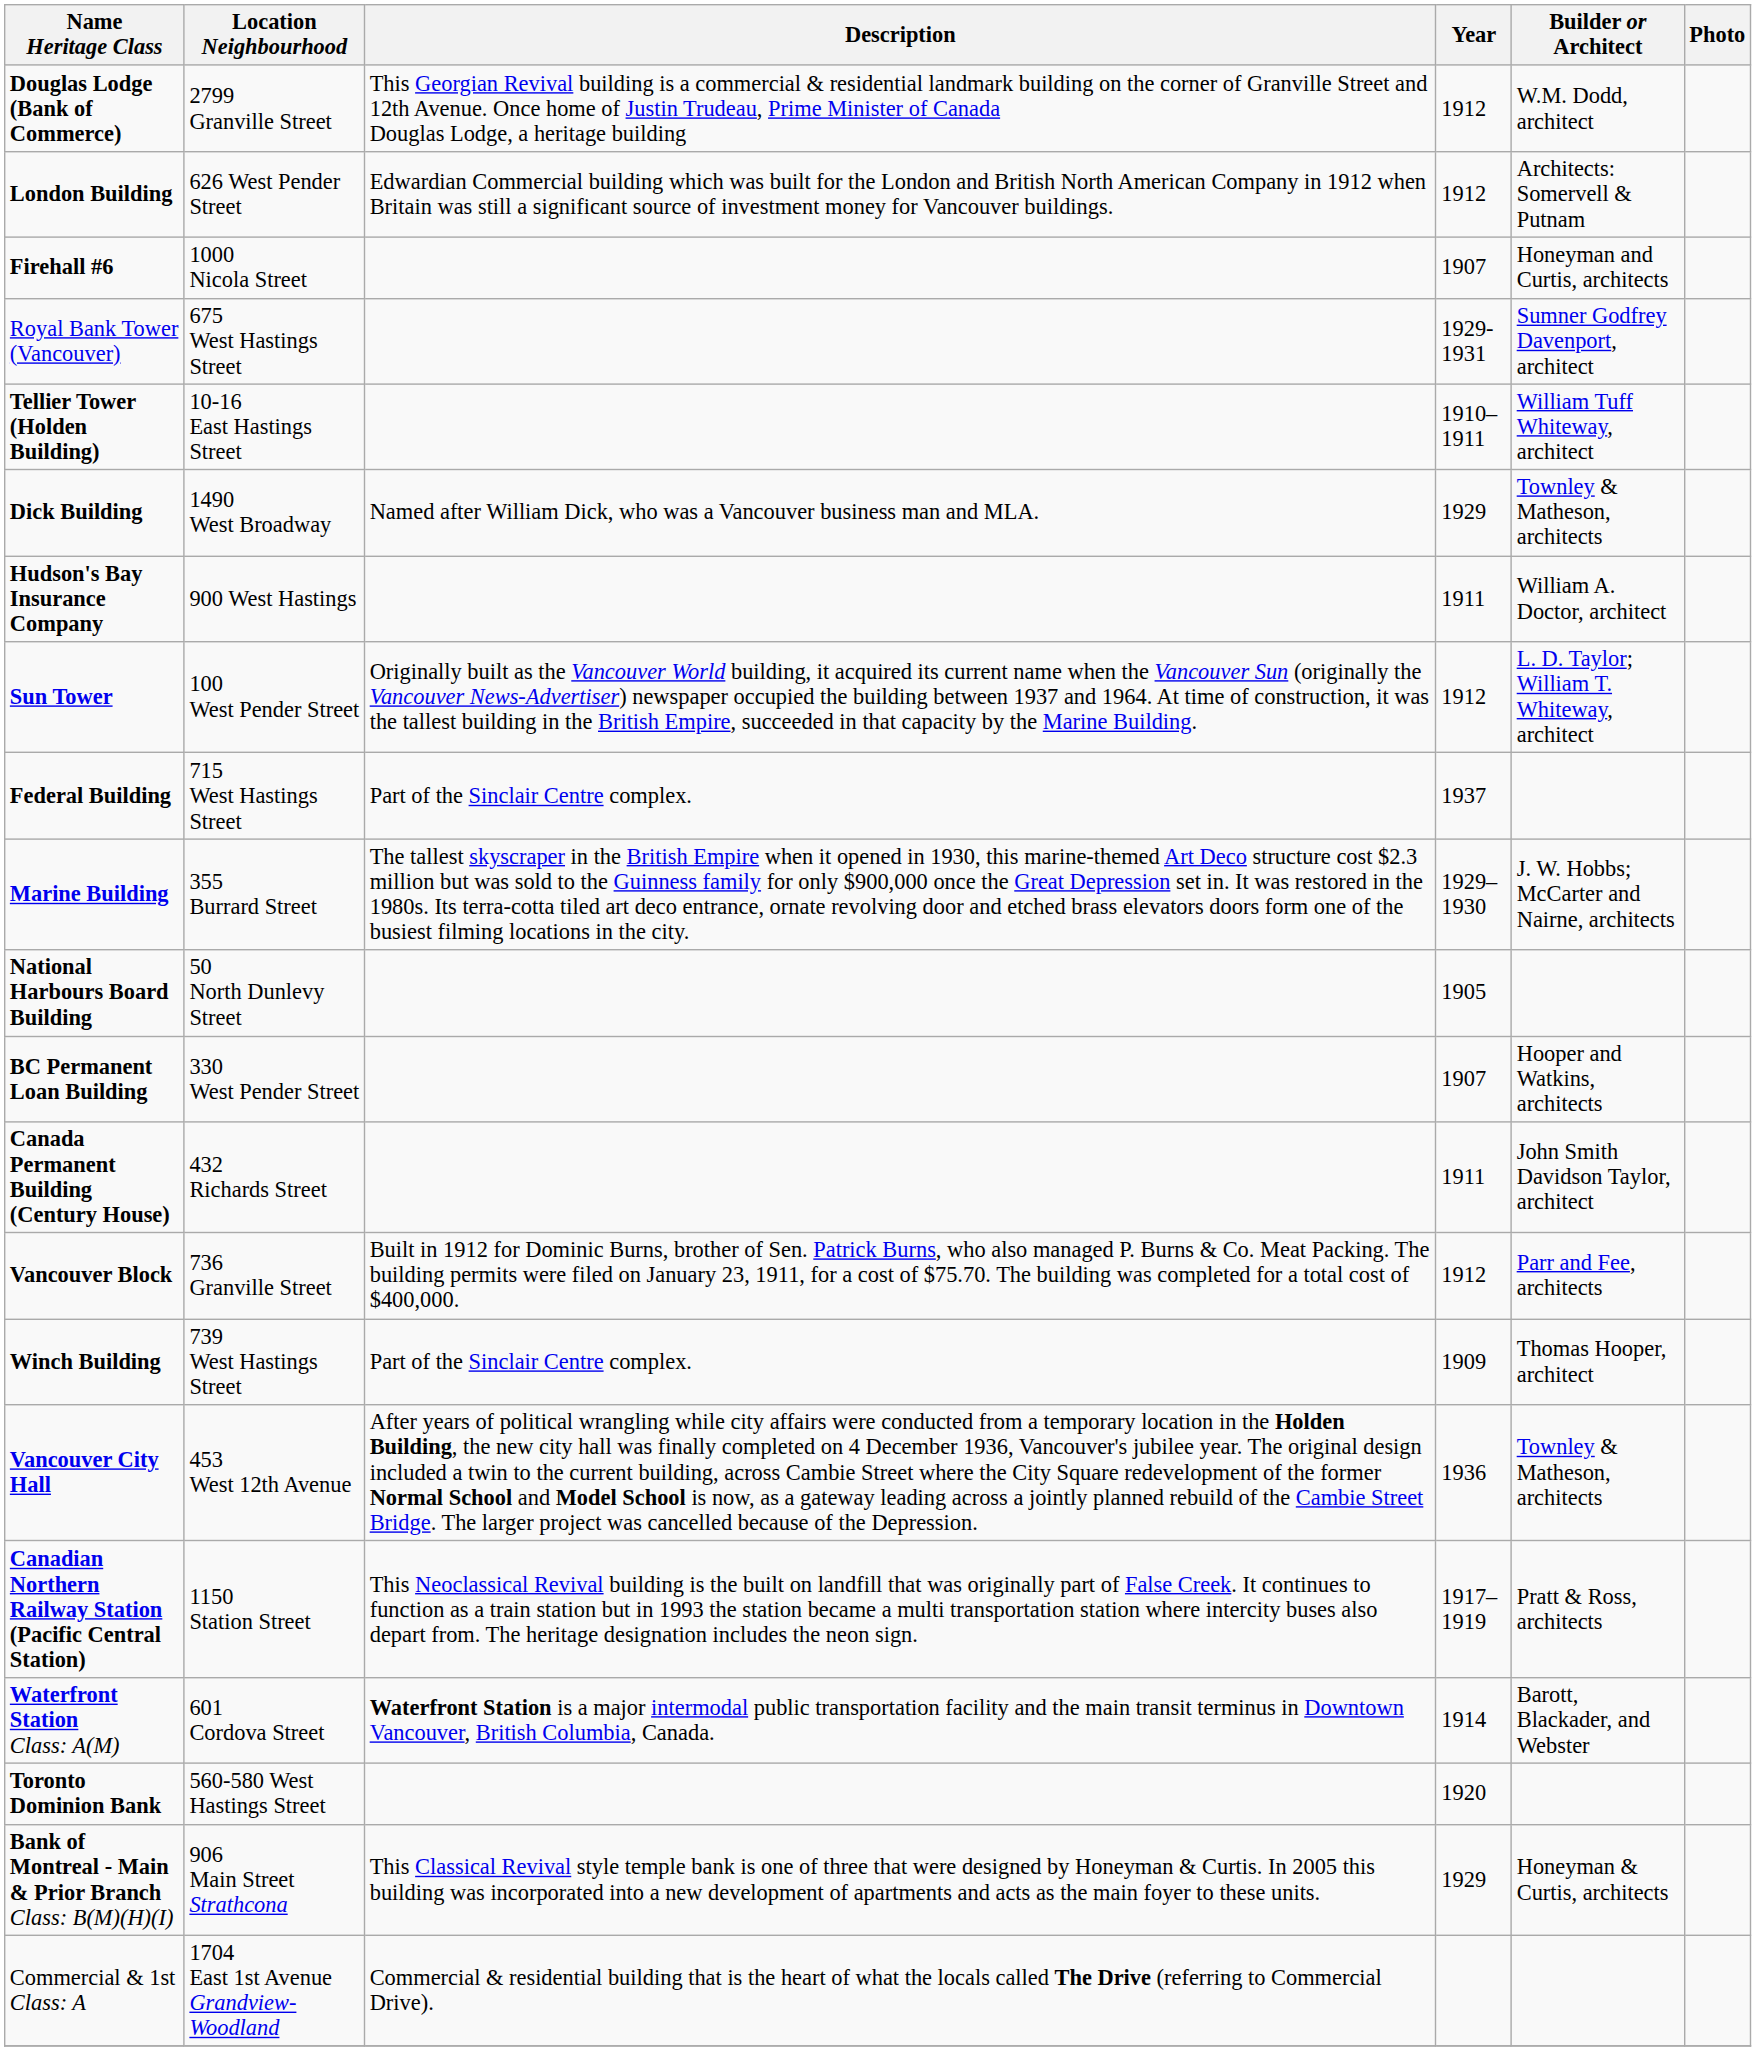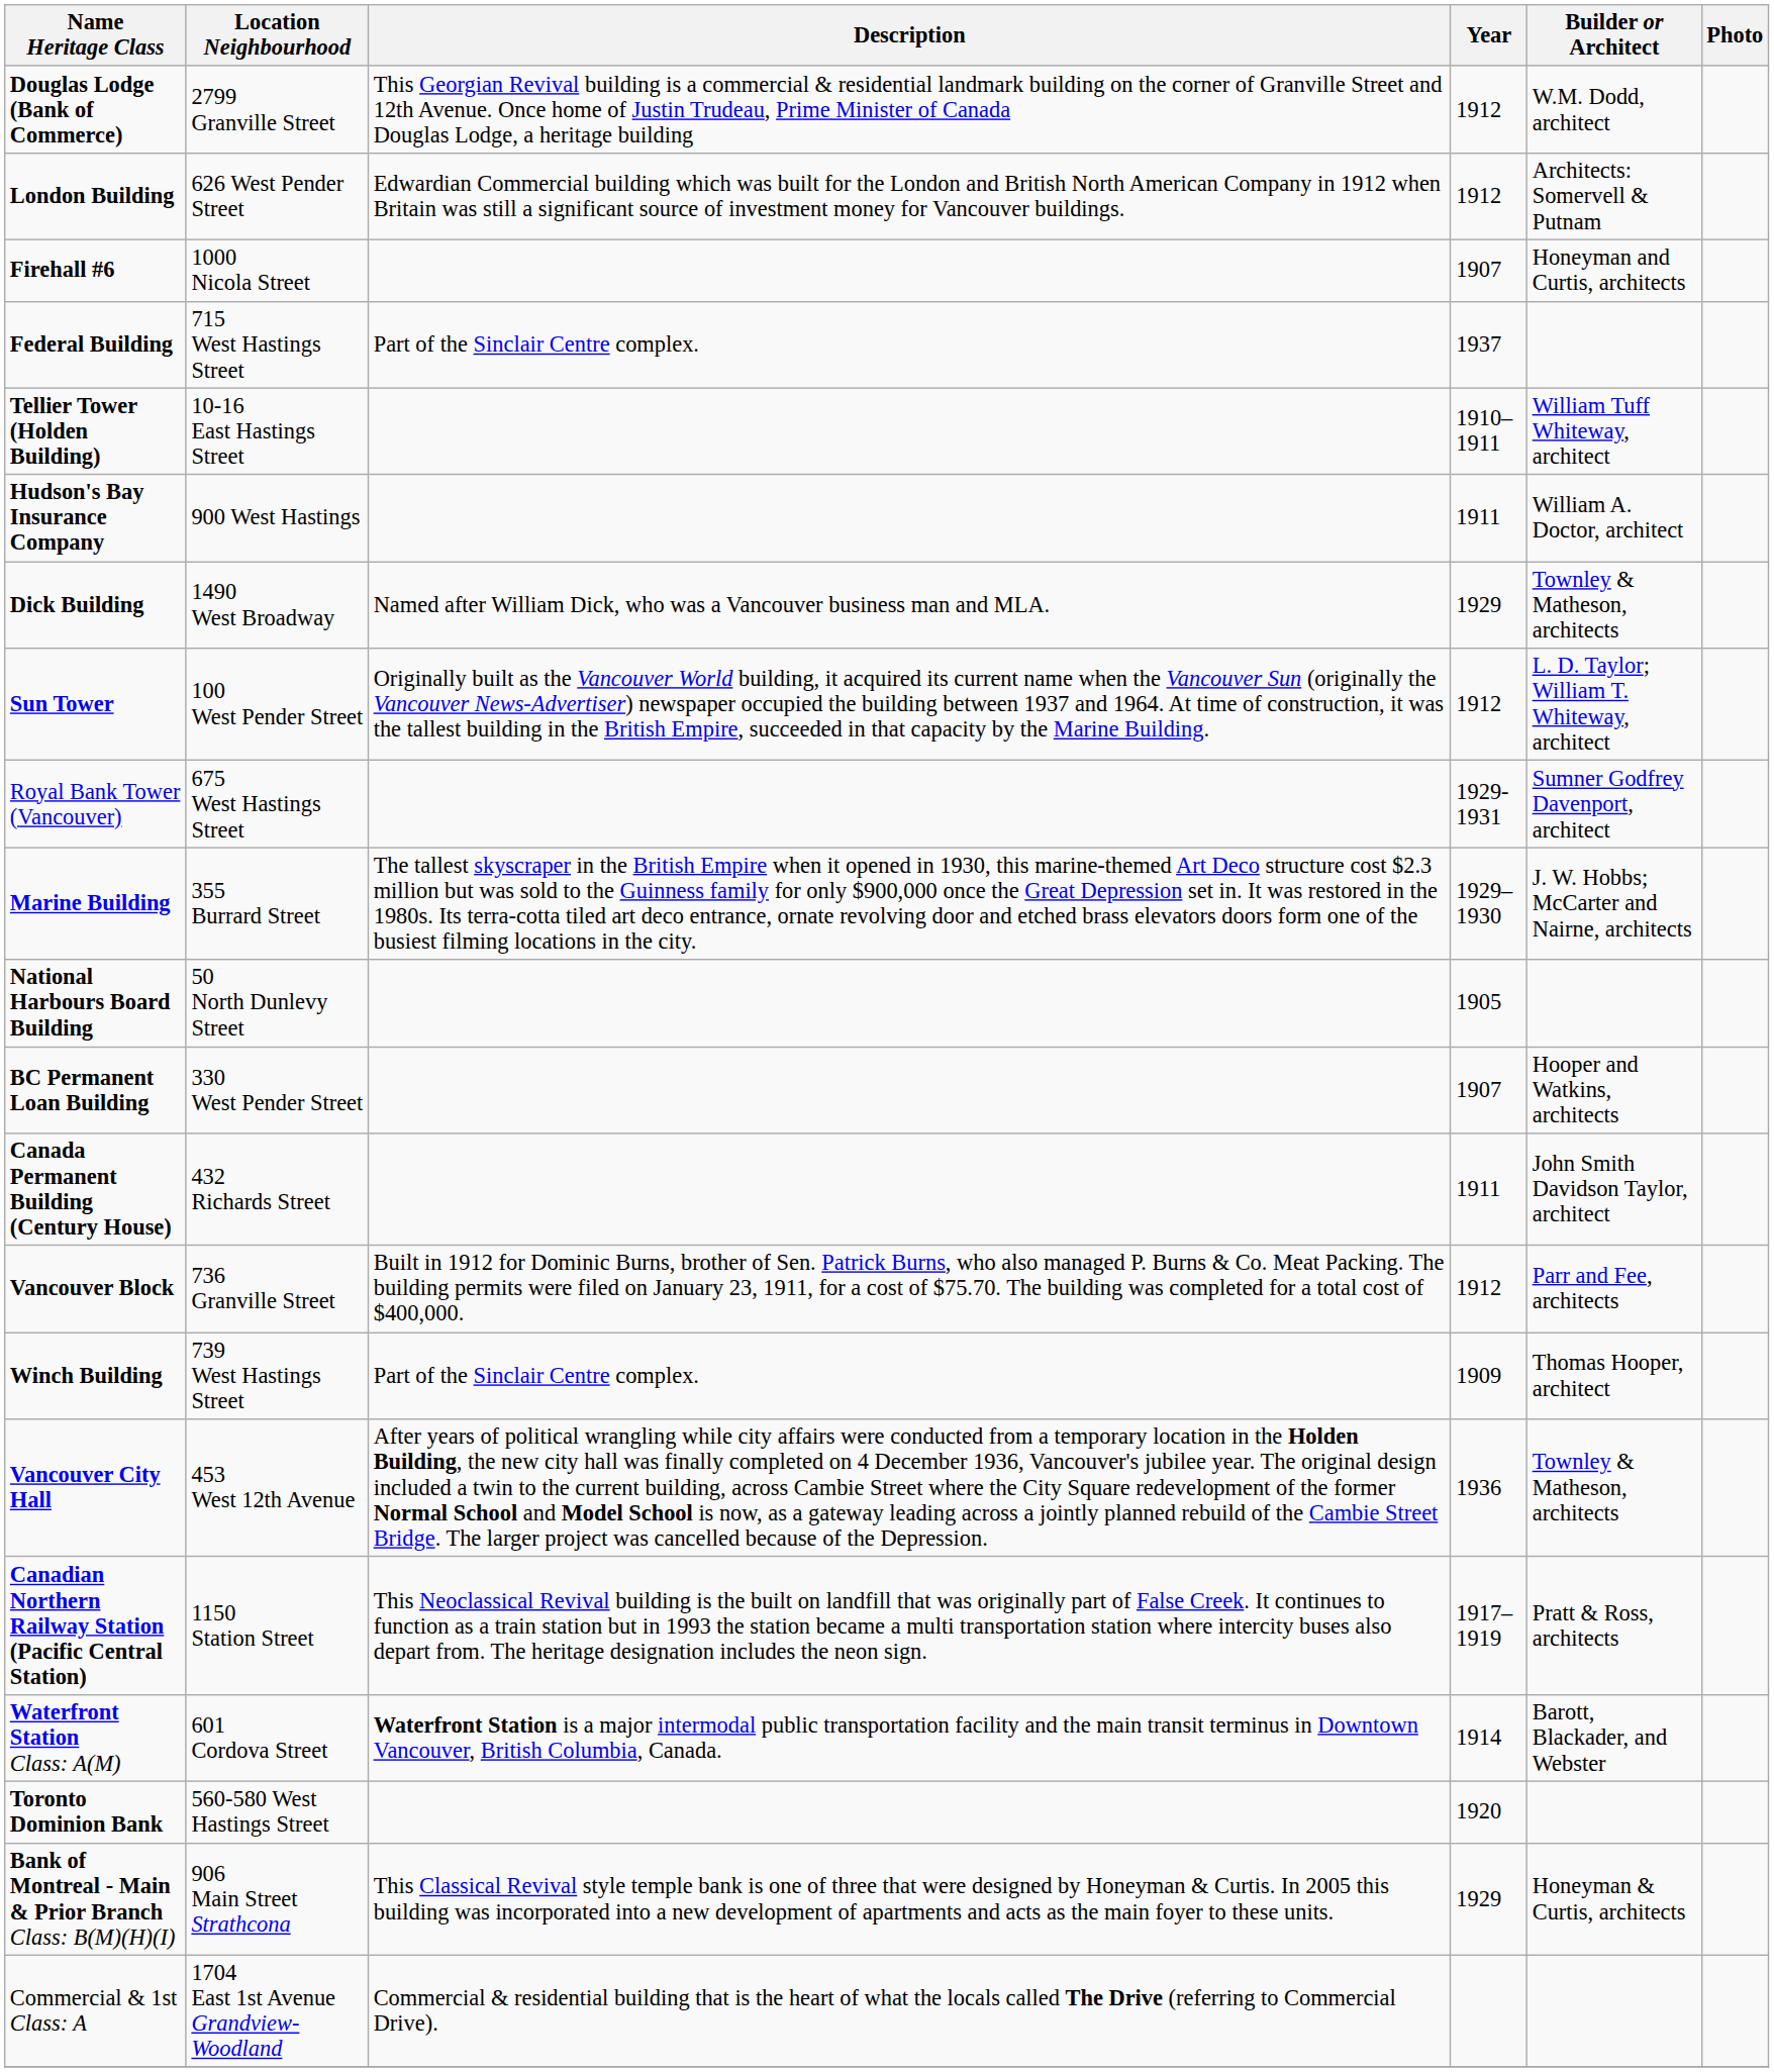 <table class="wikitable sortable">
 <tr>
 <th>Name<br><em>Heritage Class</em></th>
 <th>Location<br><em>Neighbourhood</em></th>
 <th>Description</th>
 <th>Year</th>
 <th>Builder <em>or</em><br>Architect </th>
 <th>Photo</th>
 </tr>
 <tr>
 <td><strong>Douglas Lodge</strong><br><strong>(Bank of Commerce)</strong></td>
 <td>2799<br>Granville Street</td>
 <td>This <a href='#'>Georgian Revival</a> building is a commercial & residential landmark building on the corner of Granville Street and 12th Avenue. Once home of <a href='#'>Justin Trudeau</a>, <a href='#'>Prime Minister of Canada</a><br>Douglas Lodge, a heritage building</td>
 <td>1912</td>
 <td>W.M. Dodd, architect</td>
 <td></td>
 </tr>
 <tr>
 <td><strong>London Building</strong></td>
 <td>626 West Pender Street</td>
 <td>Edwardian Commercial building which was built for the London and British North American Company in 1912 when Britain was still a significant source of investment money for Vancouver buildings.</td>
 <td>1912</td>
 <td>Architects: Somervell & Putnam</td>
 <td></td>
 </tr>
 <tr>
 <td><strong>Firehall #6</strong></td>
 <td>1000<br>Nicola Street</td>
 <td></td>
 <td>1907</td>
 <td>Honeyman and Curtis, architects</td>
 <td></td>
 </tr>
 <tr>
-<td><a href='#'>Royal Bank Tower (Vancouver)</a></td>
-<td>675<br>West Hastings Street</td>
+<td><strong>Federal Building</strong></td>
+<td>715<br>West Hastings Street</td>
+<td>Part of the <a href='#'>Sinclair Centre</a> complex.</td>
+<td>1937</td>
 <td></td>
-<td>1929-1931</td>
-<td><a href='#'>Sumner Godfrey Davenport</a>, architect</td>
 <td></td>
 </tr>
 <tr>
 <td><strong>Tellier Tower<br>(Holden Building)</strong></td>
 <td>10-16<br>East Hastings Street</td>
 <td></td>
 <td>1910–1911</td>
 <td><a href='#'>William Tuff Whiteway</a>, architect</td>
 <td></td>
 </tr>
 <tr>
+<td><strong>Hudson's Bay Insurance Company</strong></td>
+<td>900 West Hastings</td>
+<td></td>
+<td>1911</td>
+<td>William A. Doctor, architect</td>
+<td></td>
+</tr>
+<tr>
 <td><strong>Dick Building</strong></td>
 <td>1490<br>West Broadway</td>
 <td>Named after William Dick, who was a Vancouver business man and MLA.</td>
 <td>1929</td>
 <td><a href='#'>Townley</a> & Matheson, architects</td>
 <td><br></td>
-</tr>
-<tr>
-<td><strong>Hudson's Bay Insurance Company</strong></td>
-<td>900 West Hastings</td>
-<td></td>
-<td>1911</td>
-<td>William A. Doctor, architect</td>
-<td></td>
 </tr>
 <tr>
 <td><strong><a href='#'>Sun Tower</a></strong></td>
 <td>100<br>West Pender Street</td>
 <td>Originally built as the <em><a href='#'>Vancouver World</a></em> building, it acquired its current name when the <em><a href='#'>Vancouver Sun</a></em> (originally the <em><a href='#'>Vancouver News-Advertiser</a></em>) newspaper occupied the building between 1937 and 1964. At time of construction, it was the tallest building in the <a href='#'>British Empire</a>, succeeded in that capacity by the <a href='#'>Marine Building</a>.</td>
 <td>1912</td>
 <td><a href='#'>L. D. Taylor</a>; <a href='#'>William T. Whiteway</a>, architect</td>
 <td></td>
 </tr>
 <tr>
-<td><strong>Federal Building</strong></td>
-<td>715<br>West Hastings Street</td>
-<td>Part of the <a href='#'>Sinclair Centre</a> complex.</td>
-<td>1937</td>
+<td><a href='#'>Royal Bank Tower (Vancouver)</a></td>
+<td>675<br>West Hastings Street</td>
 <td></td>
+<td>1929-1931</td>
+<td><a href='#'>Sumner Godfrey Davenport</a>, architect</td>
 <td></td>
 </tr>
 <tr>
 <td><strong><a href='#'>Marine Building</a></strong></td>
 <td>355<br>Burrard Street</td>
 <td>The tallest <a href='#'>skyscraper</a> in the <a href='#'>British Empire</a> when it opened in 1930, this marine-themed <a href='#'>Art Deco</a> structure cost $2.3 million but was sold to the <a href='#'>Guinness family</a> for only $900,000 once the <a href='#'>Great Depression</a> set in. It was restored in the 1980s. Its terra-cotta tiled art deco entrance, ornate revolving door and etched brass elevators doors form one of the busiest filming locations in the city.</td>
 <td>1929–1930</td>
 <td>J. W. Hobbs; McCarter and Nairne, architects</td>
 <td></td>
 </tr>
 <tr>
 <td><strong>National Harbours Board Building</strong></td>
 <td>50<br>North Dunlevy Street</td>
 <td></td>
 <td>1905</td>
 <td></td>
 <td></td>
 </tr>
 <tr>
 <td><strong>BC Permanent Loan Building</strong></td>
 <td>330<br>West Pender Street</td>
 <td></td>
 <td>1907</td>
 <td>Hooper and Watkins, architects</td>
 <td></td>
 </tr>
 <tr>
 <td><strong>Canada Permanent Building<br>(Century House)</strong></td>
 <td>432<br>Richards Street</td>
 <td></td>
 <td>1911</td>
 <td>John Smith Davidson Taylor, architect</td>
 <td></td>
 </tr>
 <tr>
 <td><strong>Vancouver Block</strong></td>
 <td>736<br>Granville Street</td>
 <td>Built in 1912 for Dominic Burns, brother of Sen. <a href='#'>Patrick Burns</a>, who also managed P. Burns & Co. Meat Packing. The building permits were filed on January 23, 1911, for a cost of $75.70. The building was completed for a total cost of $400,000.</td>
 <td>1912</td>
 <td><a href='#'>Parr and Fee</a>, architects</td>
 <td></td>
 </tr>
 <tr>
 <td><strong>Winch Building</strong></td>
 <td>739<br>West Hastings Street</td>
 <td>Part of the <a href='#'>Sinclair Centre</a> complex.</td>
 <td>1909</td>
 <td>Thomas Hooper, architect</td>
 <td></td>
 </tr>
 <tr>
 <td><strong><a href='#'>Vancouver City Hall</a></strong></td>
 <td>453<br>West 12th Avenue</td>
 <td>After years of political wrangling while city affairs were conducted from a temporary location in the <strong>Holden Building</strong>, the new city hall was finally completed on 4 December 1936, Vancouver's jubilee year. The original design included a twin to the current building, across Cambie Street where the City Square redevelopment of the former <strong>Normal School</strong> and <strong>Model School</strong> is now, as a gateway leading across a jointly planned rebuild of the <a href='#'>Cambie Street Bridge</a>. The larger project was cancelled because of the Depression.</td>
 <td>1936</td>
 <td><a href='#'>Townley</a> & Matheson, architects</td>
 <td></td>
 </tr>
 <tr>
 <td><strong><a href='#'>Canadian Northern Railway Station</a></strong><br><strong>(Pacific Central Station)</strong></td>
 <td>1150<br>Station Street</td>
 <td>This <a href='#'>Neoclassical Revival</a> building is the built on landfill that was originally part of <a href='#'>False Creek</a>. It continues to function as a train station but in 1993 the station became a multi transportation station where intercity buses also depart from. The heritage designation includes the neon sign.</td>
 <td>1917–1919</td>
 <td>Pratt & Ross, architects</td>
 <td></td>
 </tr>
 <tr>
 <td><strong><a href='#'>Waterfront Station</a></strong><br><em>Class: A(M)</em></td>
 <td>601<br>Cordova Street</td>
 <td><strong>Waterfront Station</strong> is a major <a href='#'>intermodal</a> public transportation facility and the main transit terminus in <a href='#'>Downtown</a> <a href='#'>Vancouver</a>, <a href='#'>British Columbia</a>, Canada.</td>
 <td>1914</td>
 <td>Barott, Blackader, and Webster</td>
 <td></td>
 </tr>
 <tr>
 <td><strong>Toronto Dominion Bank</strong></td>
 <td>560-580 West Hastings Street</td>
 <td></td>
 <td>1920</td>
 <td></td>
 <td></td>
 </tr>
 <tr>
 <td><strong>Bank of Montreal - Main & Prior Branch</strong><br><em>Class: B(M)(H)(I)</em></td>
 <td>906<br>Main Street<br><em><a href='#'>Strathcona</a></em></td>
 <td>This <a href='#'>Classical Revival</a> style temple bank is one of three that were designed by Honeyman & Curtis. In 2005 this building was incorporated into a new development of apartments and acts as the main foyer to these units.</td>
 <td>1929</td>
 <td>Honeyman & Curtis, architects</td>
 <td></td>
 </tr>
 <tr>
 <td>Commercial & 1st<br><em>Class: A</em></td>
 <td>1704<br>East 1st Avenue<br><em><a href='#'>Grandview-Woodland</a></em></td>
 <td>Commercial & residential building that is the heart of what the locals called <strong>The Drive</strong> (referring to Commercial Drive).</td>
 <td></td>
 <td></td>
 <td></td>
 </tr>
 <tr>
 </tr>
 </table>
